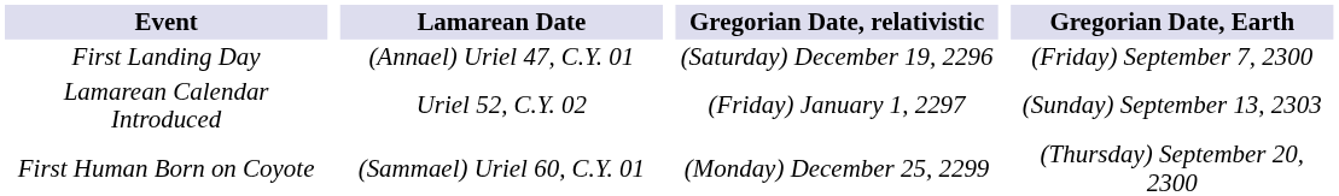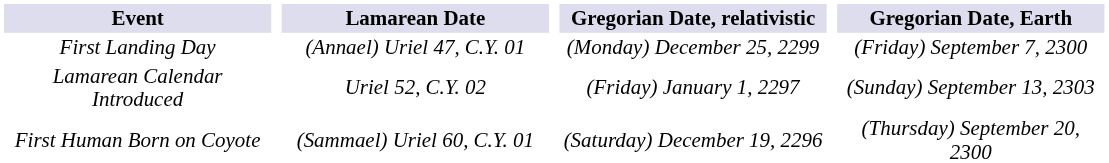 <table BORDER="0" BORDERCOLOR="white" CELLSPACING="0" CELLPADDING="2px" STYLE="Border-style:solid">
 <tr>
 <th bgcolor="#ddddee">Event</th>
 <td rowspan="4" style="Border-top:hidden; border-bottom: hidden;"> </td>
 <th bgcolor="#ddddee">Lamarean Date</th>
 <td rowspan="4" style="Border-top:hidden; border-bottom: hidden;"> </td>
 <th bgcolor="#ddddee">Gregorian Date, relativistic</th>
 <td rowspan="4" style="Border-top:hidden; border-bottom: hidden;"> </td>
 <th bgcolor="#ddddee">Gregorian Date, Earth</th>
 </tr>
 <tr>
 <td width="200px" align="center"><em>First Landing Day</em></td>
 <td width="200px" align="center"><em>(Annael) Uriel 47, C.Y. 01 </em></td>
-<td width="200px" align="center"><em>(Saturday) December 19, 2296</em></td>
+<td width="200px" align="center"><em>(Monday) December 25, 2299</em></td>
 <td width="200px" align="center"><em>(Friday) September 7, 2300</em></td>
 </tr>
 <tr>
 <td width="200px" align="center"><em>Lamarean Calendar Introduced</em></td>
 <td width="200px" align="center"><em>Uriel 52, C.Y. 02</em></td>
 <td width="200px" align="center"><em>(Friday) January 1, 2297</em></td>
 <td width="200px" align="center"><em>(Sunday) September 13, 2303</em></td>
 </tr>
 <tr>
 <td width="200px" align="center"><em>First Human Born on Coyote</em></td>
 <td width="200px" align="center"><em>(Sammael) Uriel 60, C.Y. 01</em></td>
-<td width="200px" align="center"><em>(Monday) December 25, 2299</em></td>
+<td width="200px" align="center"><em>(Saturday) December 19, 2296</em></td>
 <td width="200px" align="center"><em>(Thursday) September 20, 2300</em></td>
 </tr>
 </table>
